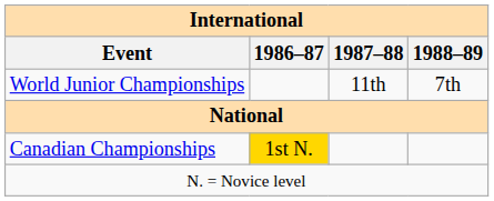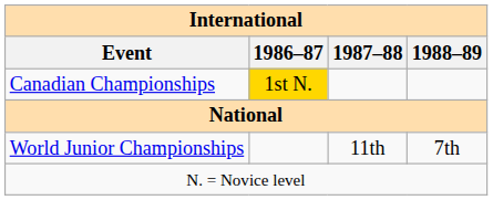 <table class="wikitable" style="text-align:center">
 <tr>
 <th style="background-color: #ffdead; " colspan=4 align=center><strong>International</strong></th>
 </tr>
 <tr>
 <th>Event</th>
 <th>1986–87</th>
 <th>1987–88</th>
 <th>1988–89</th>
 </tr>
 <tr>
+<td align=left><a href='#'>Canadian Championships</a></td>
+<td bgcolor=gold>1st N.</td>
+<td></td>
+<td></td>
+</tr>
+<tr>
+<th style="background-color: #ffdead; " colspan=4 align=center><strong>National</strong></th>
+</tr>
+<tr>
 <td align=left><a href='#'>World Junior Championships</a></td>
 <td></td>
 <td>11th</td>
 <td>7th</td>
 </tr>
 <tr>
-<th style="background-color: #ffdead; " colspan=4 align=center><strong>National</strong></th>
-</tr>
-<tr>
-<td align=left><a href='#'>Canadian Championships</a></td>
-<td bgcolor=gold>1st N.</td>
-<td></td>
-<td></td>
-</tr>
-<tr>
 <td colspan=4 align=center><small> N. = Novice level </small></td>
 </tr>
 </table>
